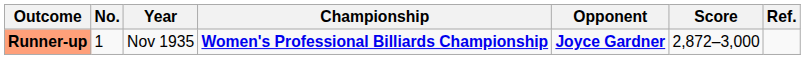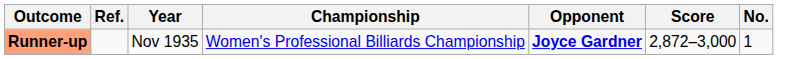 <table class="wikitable">
 <tr>
 <th>Outcome</th>
-<th>No.</th>
+<th>Ref.</th>
 <th>Year</th>
 <th>Championship</th>
 <th>Opponent</th>
 <th>Score</th>
-<th>Ref.</th>
+<th>No.</th>
 </tr>
 <tr>
 <th scope="row" style="background:#ffa07a;">Runner-up</th>
-<td>1</td>
+<td></td>
 <td>Nov 1935</td>
-<td><strong><a href='#'>Women's Professional Billiards Championship</a></strong></td>
+<td><a href='#'>Women's Professional Billiards Championship</a></td>
 <td><strong><a href='#'>Joyce Gardner</a></strong></td>
 <td>2,872–3,000</td>
-<td></td>
+<td>1</td>
 </tr>
 </table>
